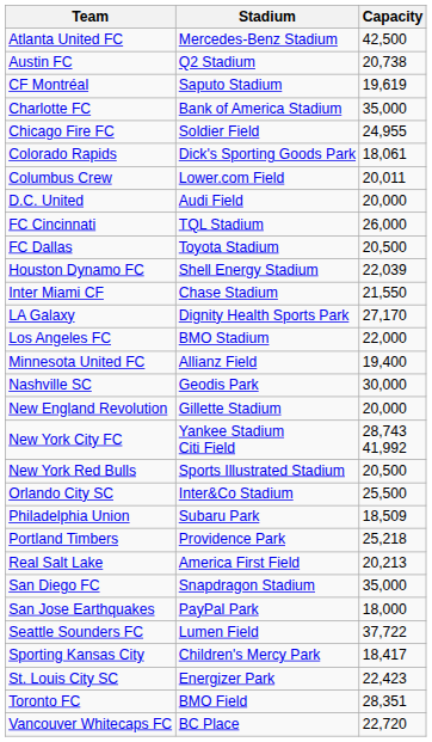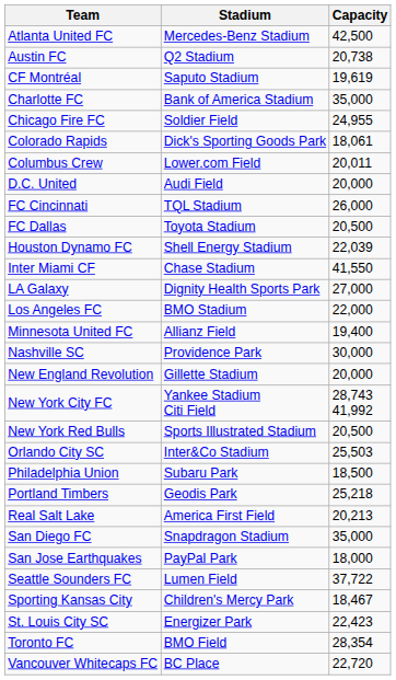 <table class="wikitable sortable" style="text-align:left">
 <tr>
 <th>Team</th>
 <th>Stadium</th>
 <th>Capacity</th>
 </tr>
 <tr>
 <td><a href='#'>Atlanta United FC</a></td>
 <td><a href='#'>Mercedes-Benz Stadium</a></td>
 <td>42,500</td>
 </tr>
 <tr>
 <td><a href='#'>Austin FC</a></td>
 <td><a href='#'>Q2 Stadium</a></td>
 <td>20,738</td>
 </tr>
 <tr>
 <td><a href='#'>CF Montréal</a></td>
 <td><a href='#'>Saputo Stadium</a></td>
 <td>19,619</td>
 </tr>
 <tr>
 <td><a href='#'>Charlotte FC</a></td>
 <td><a href='#'>Bank of America Stadium</a></td>
 <td>35,000</td>
 </tr>
 <tr>
 <td><a href='#'>Chicago Fire FC</a></td>
 <td><a href='#'>Soldier Field</a></td>
 <td>24,955</td>
 </tr>
 <tr>
 <td><a href='#'>Colorado Rapids</a></td>
 <td><a href='#'>Dick's Sporting Goods Park</a></td>
 <td>18,061</td>
 </tr>
 <tr>
 <td><a href='#'>Columbus Crew</a></td>
 <td><a href='#'>Lower.com Field</a></td>
 <td>20,011</td>
 </tr>
 <tr>
 <td><a href='#'>D.C. United</a></td>
 <td><a href='#'>Audi Field</a></td>
 <td>20,000</td>
 </tr>
 <tr>
 <td><a href='#'>FC Cincinnati</a></td>
 <td><a href='#'>TQL Stadium</a></td>
 <td>26,000</td>
 </tr>
 <tr>
 <td><a href='#'>FC Dallas</a></td>
 <td><a href='#'>Toyota Stadium</a></td>
 <td>20,500</td>
 </tr>
 <tr>
 <td><a href='#'>Houston Dynamo FC</a></td>
 <td><a href='#'>Shell Energy Stadium</a></td>
 <td>22,039</td>
 </tr>
 <tr>
 <td><a href='#'>Inter Miami CF</a></td>
 <td><a href='#'>Chase Stadium</a></td>
-<td>21,550</td>
+<td>41,550</td>
 </tr>
 <tr>
 <td><a href='#'>LA Galaxy</a></td>
 <td><a href='#'>Dignity Health Sports Park</a></td>
-<td>27,170</td>
+<td>27,000</td>
 </tr>
 <tr>
 <td><a href='#'>Los Angeles FC</a></td>
 <td><a href='#'>BMO Stadium</a></td>
 <td>22,000</td>
 </tr>
 <tr>
 <td><a href='#'>Minnesota United FC</a></td>
 <td><a href='#'>Allianz Field</a></td>
 <td>19,400</td>
 </tr>
 <tr>
 <td><a href='#'>Nashville SC</a></td>
-<td><a href='#'>Geodis Park</a></td>
+<td><a href='#'>Providence Park</a></td>
 <td>30,000</td>
 </tr>
 <tr>
 <td><a href='#'>New England Revolution</a></td>
 <td><a href='#'>Gillette Stadium</a></td>
 <td>20,000</td>
 </tr>
 <tr>
 <td><a href='#'>New York City FC</a></td>
 <td><a href='#'>Yankee Stadium</a><br><a href='#'>Citi Field</a></td>
 <td>28,743<br>41,992</td>
 </tr>
 <tr>
 <td><a href='#'>New York Red Bulls</a></td>
 <td><a href='#'>Sports Illustrated Stadium</a></td>
 <td>20,500</td>
 </tr>
 <tr>
 <td><a href='#'>Orlando City SC</a></td>
 <td><a href='#'>Inter&Co Stadium</a></td>
-<td>25,500</td>
+<td>25,503</td>
 </tr>
 <tr>
 <td><a href='#'>Philadelphia Union</a></td>
 <td><a href='#'>Subaru Park</a></td>
-<td>18,509</td>
+<td>18,500</td>
 </tr>
 <tr>
 <td><a href='#'>Portland Timbers</a></td>
-<td><a href='#'>Providence Park</a></td>
+<td><a href='#'>Geodis Park</a></td>
 <td>25,218</td>
 </tr>
 <tr>
 <td><a href='#'>Real Salt Lake</a></td>
 <td><a href='#'>America First Field</a></td>
 <td>20,213</td>
 </tr>
 <tr>
 <td><a href='#'>San Diego FC</a></td>
 <td><a href='#'>Snapdragon Stadium</a></td>
 <td>35,000</td>
 </tr>
 <tr>
 <td><a href='#'>San Jose Earthquakes</a></td>
 <td><a href='#'>PayPal Park</a></td>
 <td>18,000</td>
 </tr>
 <tr>
 <td><a href='#'>Seattle Sounders FC</a></td>
 <td><a href='#'>Lumen Field</a></td>
 <td>37,722</td>
 </tr>
 <tr>
 <td><a href='#'>Sporting Kansas City</a></td>
 <td><a href='#'>Children's Mercy Park</a></td>
-<td>18,417</td>
+<td>18,467</td>
 </tr>
 <tr>
 <td><a href='#'>St. Louis City SC</a></td>
 <td><a href='#'>Energizer Park</a></td>
 <td>22,423</td>
 </tr>
 <tr>
 <td><a href='#'>Toronto FC</a></td>
 <td><a href='#'>BMO Field</a></td>
-<td>28,351</td>
+<td>28,354</td>
 </tr>
 <tr>
 <td><a href='#'>Vancouver Whitecaps FC</a></td>
 <td><a href='#'>BC Place</a></td>
 <td>22,720</td>
 </tr>
 </table>
